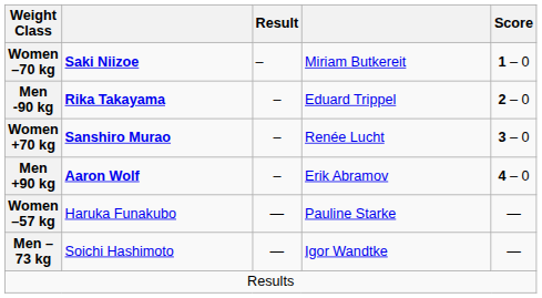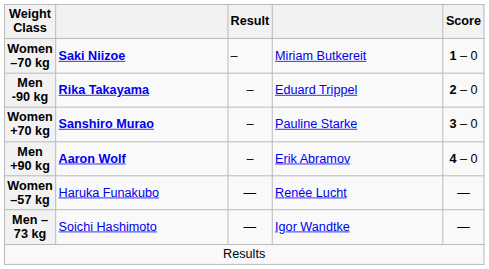 <table class="wikitable">
 <tr>
 <th>Weight Class</th>
 <th style="width: 230px;"></th>
 <th>Result</th>
 <th style="width: 230px;"></th>
 <th>Score</th>
 </tr>
 <tr>
 <th>Women –70 kg</th>
 <td><strong><a href='#'>Saki Niizoe</a></strong></td>
 <td><strong></strong> – </td>
 <td><a href='#'>Miriam Butkereit</a></td>
 <td align=center><strong>1</strong> – 0</td>
 </tr>
 <tr>
 <th>Men -90 kg</th>
 <td><strong><a href='#'>Rika Takayama</a></strong></td>
 <td align=center><strong></strong> – </td>
 <td><a href='#'>Eduard Trippel</a></td>
 <td align=center><strong>2</strong> – 0</td>
 </tr>
 <tr>
 <th>Women +70 kg</th>
 <td><strong><a href='#'>Sanshiro Murao</a></strong></td>
 <td align=center><strong></strong> – </td>
-<td><a href='#'>Renée Lucht</a></td>
+<td><a href='#'>Pauline Starke</a></td>
 <td align=center><strong>3</strong> – 0</td>
 </tr>
 <tr>
 <th>Men +90 kg</th>
 <td><strong><a href='#'>Aaron Wolf</a></strong></td>
 <td align=center><strong></strong> – </td>
 <td><a href='#'>Erik Abramov</a></td>
 <td align=center><strong>4</strong> – 0</td>
 </tr>
 <tr>
 <th>Women –57 kg</th>
 <td><a href='#'>Haruka Funakubo</a></td>
 <td align=center>—</td>
-<td><a href='#'>Pauline Starke</a></td>
+<td><a href='#'>Renée Lucht</a></td>
 <td align=center>—</td>
 </tr>
 <tr>
 <th>Men –73 kg</th>
 <td><a href='#'>Soichi Hashimoto</a></td>
 <td align=center>—</td>
 <td><a href='#'>Igor Wandtke</a></td>
 <td align=center>—</td>
 </tr>
 <tr>
 <td align=center colspan=5>Results</td>
 </tr>
 </table>
